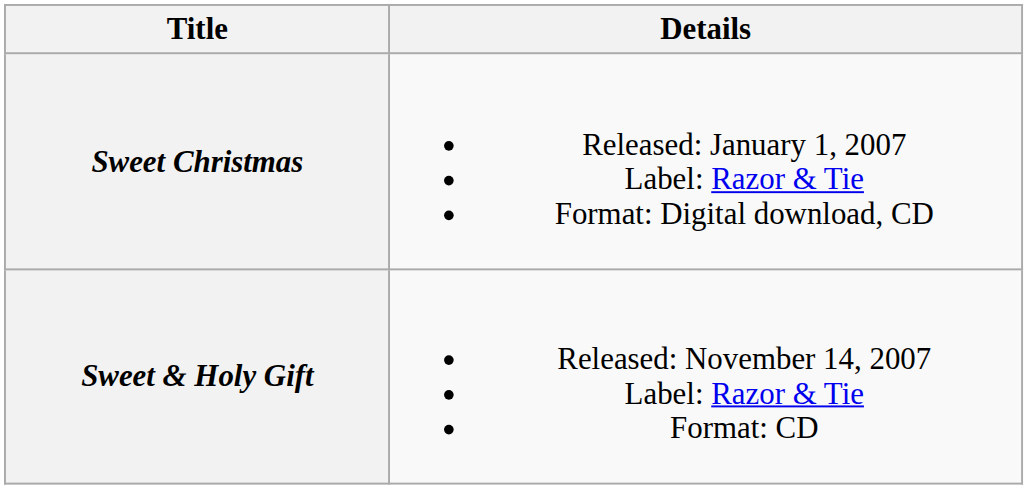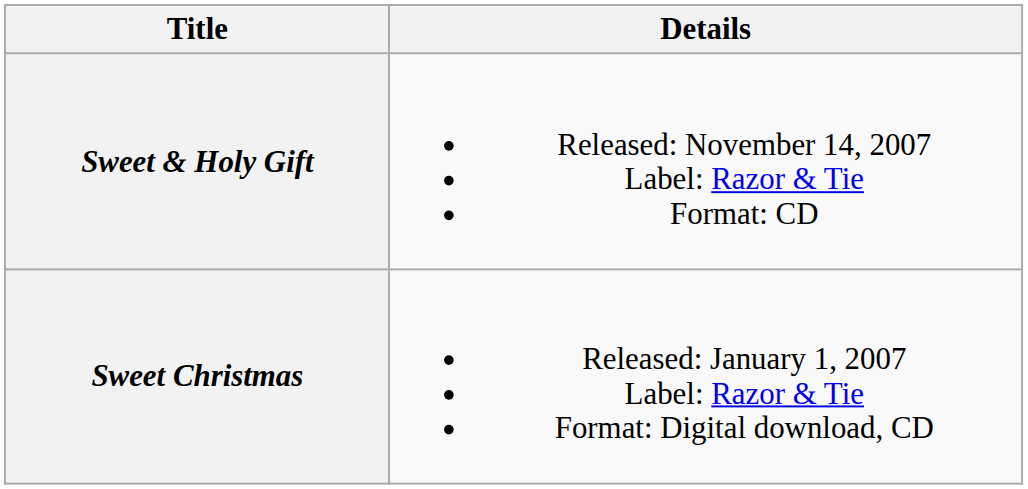 <table class="wikitable plainrowheaders" style="text-align:center;">
 <tr>
 <th style="width:12em;">Title</th>
 <th style="width:20em;">Details</th>
 </tr>
 <tr>
+<th scope="row"><em>Sweet & Holy Gift</em></th>
+<td><br><ul><li>Released: November 14, 2007</li><li>Label: <a href='#'>Razor & Tie</a></li><li>Format: CD</li></ul></td>
+</tr>
+<tr>
 <th scope="row"><em>Sweet Christmas</em></th>
 <td><br><ul><li>Released: January 1, 2007</li><li>Label: <a href='#'>Razor & Tie</a></li><li>Format: Digital download, CD</li></ul></td>
 </tr>
-<tr>
-<th scope="row"><em>Sweet & Holy Gift</em></th>
-<td><br><ul><li>Released: November 14, 2007</li><li>Label: <a href='#'>Razor & Tie</a></li><li>Format: CD</li></ul></td>
-</tr>
 </table>
